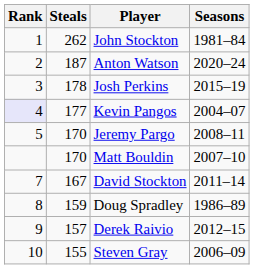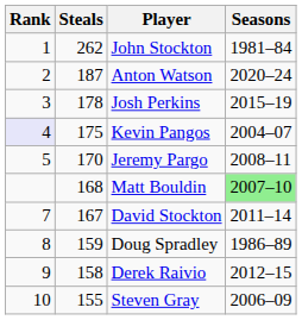 <table class="wikitable outercollapse">
 <tr>
 <th>Rank</th>
 <th>Steals</th>
 <th>Player</th>
 <th>Seasons</th>
 </tr>
 <tr>
 <td style="text-align:right;">1</td>
 <td style="text-align:right;">262</td>
 <td><a href='#'>John Stockton</a></td>
 <td>1981–84</td>
 </tr>
 <tr>
 <td style="text-align:right;">2</td>
 <td style="text-align:right;">187</td>
 <td><a href='#'>Anton Watson</a></td>
 <td>2020–24</td>
 </tr>
 <tr>
 <td style="text-align:right;">3</td>
 <td style="text-align:right;">178</td>
 <td><a href='#'>Josh Perkins</a></td>
 <td>2015–19</td>
 </tr>
 <tr>
 <td style="background: lavender; text-align:right;">4</td>
-<td style="text-align:right;">177</td>
+<td style="text-align:right;">175</td>
 <td><a href='#'>Kevin Pangos</a></td>
 <td>2004–07</td>
 </tr>
 <tr>
 <td style="text-align:right;">5</td>
 <td style="text-align:right;">170</td>
 <td><a href='#'>Jeremy Pargo</a></td>
 <td>2008–11</td>
 </tr>
 <tr>
 <td style="text-align:right;"></td>
-<td style="text-align:right;">170</td>
+<td style="text-align:right;">168</td>
 <td><a href='#'>Matt Bouldin</a></td>
-<td>2007–10</td>
+<td style="background: lightgreen;">2007–10</td>
 </tr>
 <tr>
 <td style="text-align:right;">7</td>
 <td style="text-align:right;">167</td>
 <td><a href='#'>David Stockton</a></td>
 <td>2011–14</td>
 </tr>
 <tr>
 <td style="text-align:right;">8</td>
 <td style="text-align:right;">159</td>
 <td>Doug Spradley</td>
 <td>1986–89</td>
 </tr>
 <tr>
 <td style="text-align:right;">9</td>
-<td style="text-align:right;">157</td>
+<td style="text-align:right;">158</td>
 <td><a href='#'>Derek Raivio</a></td>
 <td>2012–15</td>
 </tr>
 <tr>
 <td style="text-align:right;">10</td>
 <td style="text-align:right;">155</td>
 <td><a href='#'>Steven Gray</a></td>
 <td>2006–09</td>
 </tr>
 </table>
